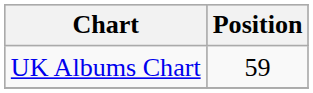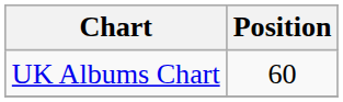 <table class="wikitable">
 <tr>
 <th>Chart</th>
 <th>Position</th>
 </tr>
 <tr>
 <td><a href='#'>UK Albums Chart</a></td>
-<td align=center>59</td>
+<td align=center>60</td>
 </tr>
 <tr>
 </tr>
 </table>
